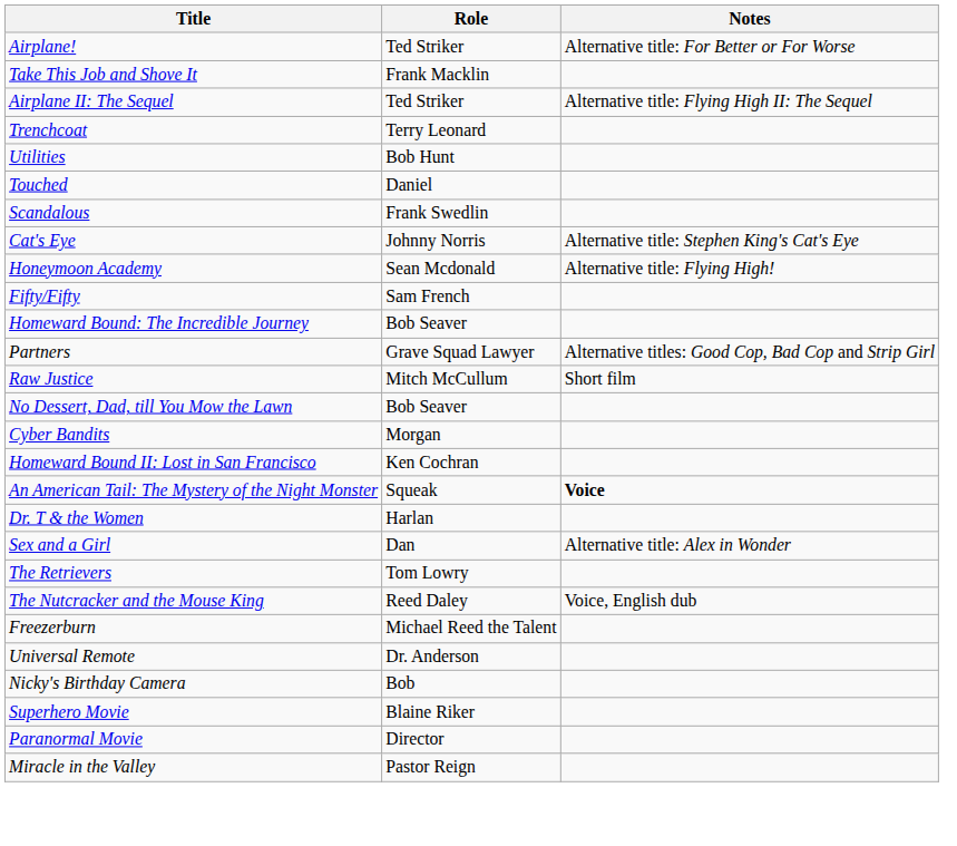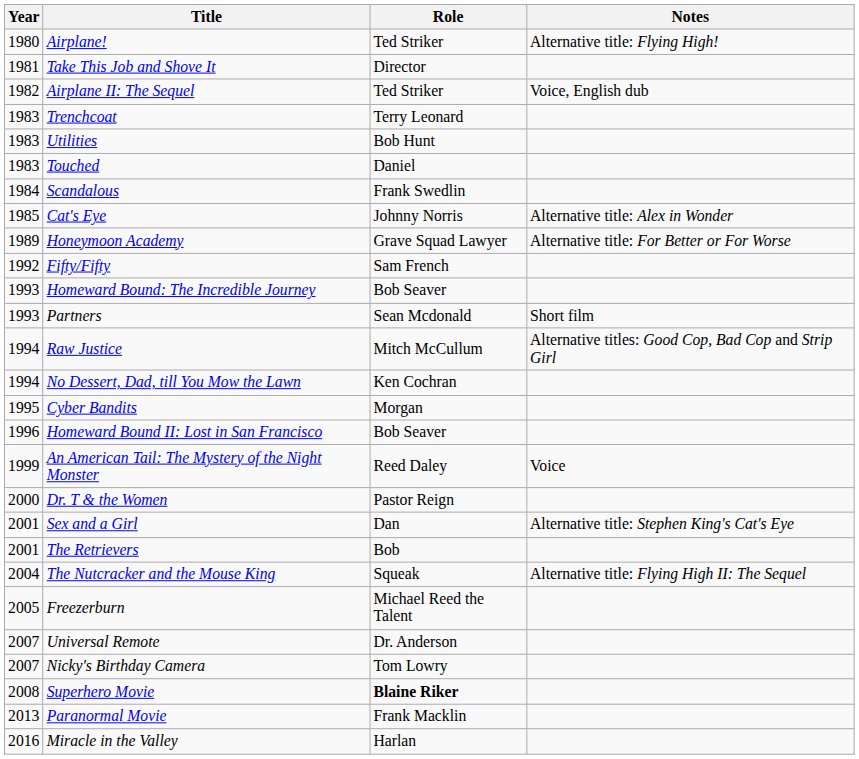 <table class="wikitable">
 <tr>
+<th>Year</th>
 <th>Title</th>
 <th>Role</th>
 <th>Notes</th>
 </tr>
 <tr>
+<td>1980</td>
 <td><em><a href='#'>Airplane!</a></em></td>
 <td>Ted Striker</td>
-<td>Alternative title: <em>For Better or For Worse</em></td>
+<td>Alternative title: <em>Flying High!</em></td>
 </tr>
 <tr>
+<td>1981</td>
 <td><em><a href='#'>Take This Job and Shove It</a></em></td>
-<td>Frank Macklin</td>
+<td>Director</td>
 <td></td>
 </tr>
 <tr>
+<td>1982</td>
 <td><em><a href='#'>Airplane II: The Sequel</a></em></td>
 <td>Ted Striker</td>
-<td>Alternative title: <em>Flying High II: The Sequel</em></td>
+<td>Voice, English dub</td>
 </tr>
 <tr>
+<td>1983</td>
 <td><em><a href='#'>Trenchcoat</a></em></td>
 <td>Terry Leonard</td>
 <td></td>
 </tr>
 <tr>
+<td>1983</td>
 <td><em><a href='#'>Utilities</a></em></td>
 <td>Bob Hunt</td>
 <td></td>
 </tr>
 <tr>
+<td>1983</td>
 <td><em><a href='#'>Touched</a></em></td>
 <td>Daniel</td>
 <td></td>
 </tr>
 <tr>
+<td>1984</td>
 <td><em><a href='#'>Scandalous</a></em></td>
 <td>Frank Swedlin</td>
 <td></td>
 </tr>
 <tr>
+<td>1985</td>
 <td><em><a href='#'>Cat's Eye</a></em></td>
 <td>Johnny Norris</td>
-<td>Alternative title: <em>Stephen King's Cat's Eye</em></td>
+<td>Alternative title: <em>Alex in Wonder</em></td>
 </tr>
 <tr>
+<td>1989</td>
 <td><em><a href='#'>Honeymoon Academy</a></em></td>
-<td>Sean Mcdonald</td>
-<td>Alternative title: <em>Flying High!</em></td>
+<td>Grave Squad Lawyer</td>
+<td>Alternative title: <em>For Better or For Worse</em></td>
 </tr>
 <tr>
+<td>1992</td>
 <td><em><a href='#'>Fifty/Fifty</a></em></td>
 <td>Sam French</td>
 <td></td>
 </tr>
 <tr>
+<td>1993</td>
 <td><em><a href='#'>Homeward Bound: The Incredible Journey</a></em></td>
 <td>Bob Seaver</td>
 <td></td>
 </tr>
 <tr>
+<td>1993</td>
 <td><em>Partners</em></td>
-<td>Grave Squad Lawyer</td>
+<td>Sean Mcdonald</td>
+<td>Short film</td>
+</tr>
+<tr>
+<td>1994</td>
+<td><em><a href='#'>Raw Justice</a></em></td>
+<td>Mitch McCullum</td>
 <td>Alternative titles: <em>Good Cop, Bad Cop</em> and <em>Strip Girl</em></td>
 </tr>
 <tr>
-<td><em><a href='#'>Raw Justice</a></em></td>
-<td>Mitch McCullum</td>
-<td>Short film</td>
-</tr>
-<tr>
+<td>1994</td>
 <td><em><a href='#'>No Dessert, Dad, till You Mow the Lawn</a></em></td>
-<td>Bob Seaver</td>
+<td>Ken Cochran</td>
 <td></td>
 </tr>
 <tr>
+<td>1995</td>
 <td><em><a href='#'>Cyber Bandits</a></em></td>
 <td>Morgan</td>
 <td></td>
 </tr>
 <tr>
+<td>1996</td>
 <td><em><a href='#'>Homeward Bound II: Lost in San Francisco</a></em></td>
-<td>Ken Cochran</td>
+<td>Bob Seaver</td>
 <td></td>
 </tr>
 <tr>
+<td>1999</td>
 <td><em><a href='#'>An American Tail: The Mystery of the Night Monster</a></em></td>
-<td>Squeak</td>
-<td><strong>Voice</strong></td>
+<td>Reed Daley</td>
+<td>Voice</td>
 </tr>
 <tr>
+<td>2000</td>
 <td><em><a href='#'>Dr. T & the Women</a></em></td>
-<td>Harlan</td>
+<td>Pastor Reign</td>
 <td></td>
 </tr>
 <tr>
+<td>2001</td>
 <td><em><a href='#'>Sex and a Girl</a></em></td>
 <td>Dan</td>
-<td>Alternative title: <em>Alex in Wonder</em></td>
+<td>Alternative title: <em>Stephen King's Cat's Eye</em></td>
 </tr>
 <tr>
+<td>2001</td>
 <td><em><a href='#'>The Retrievers</a></em></td>
-<td>Tom Lowry</td>
+<td>Bob</td>
 <td></td>
 </tr>
 <tr>
+<td>2004</td>
 <td><em><a href='#'>The Nutcracker and the Mouse King</a></em></td>
-<td>Reed Daley</td>
-<td>Voice, English dub</td>
+<td>Squeak</td>
+<td>Alternative title: <em>Flying High II: The Sequel</em></td>
 </tr>
 <tr>
+<td>2005</td>
 <td><em>Freezerburn</em></td>
 <td>Michael Reed the Talent</td>
 <td></td>
 </tr>
 <tr>
+<td>2007</td>
 <td><em>Universal Remote</em></td>
 <td>Dr. Anderson</td>
 <td></td>
 </tr>
 <tr>
+<td>2007</td>
 <td><em>Nicky's Birthday Camera</em></td>
-<td>Bob</td>
+<td>Tom Lowry</td>
 <td></td>
 </tr>
 <tr>
+<td>2008</td>
 <td><em><a href='#'>Superhero Movie</a></em></td>
-<td>Blaine Riker</td>
+<td><strong>Blaine Riker</strong></td>
 <td></td>
 </tr>
 <tr>
+<td>2013</td>
 <td><em><a href='#'>Paranormal Movie</a></em></td>
-<td>Director</td>
+<td>Frank Macklin</td>
 <td></td>
 </tr>
 <tr>
+<td>2016</td>
 <td><em>Miracle in the Valley</em></td>
-<td>Pastor Reign</td>
+<td>Harlan</td>
 <td></td>
 </tr>
 </table>
